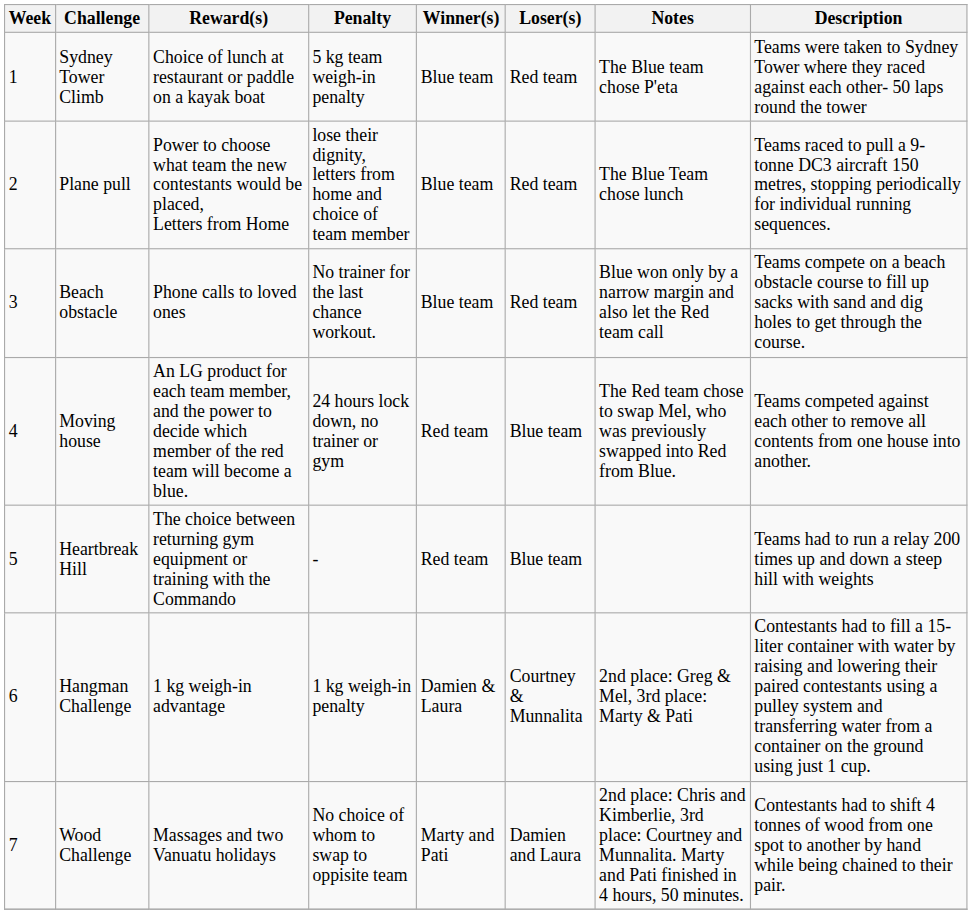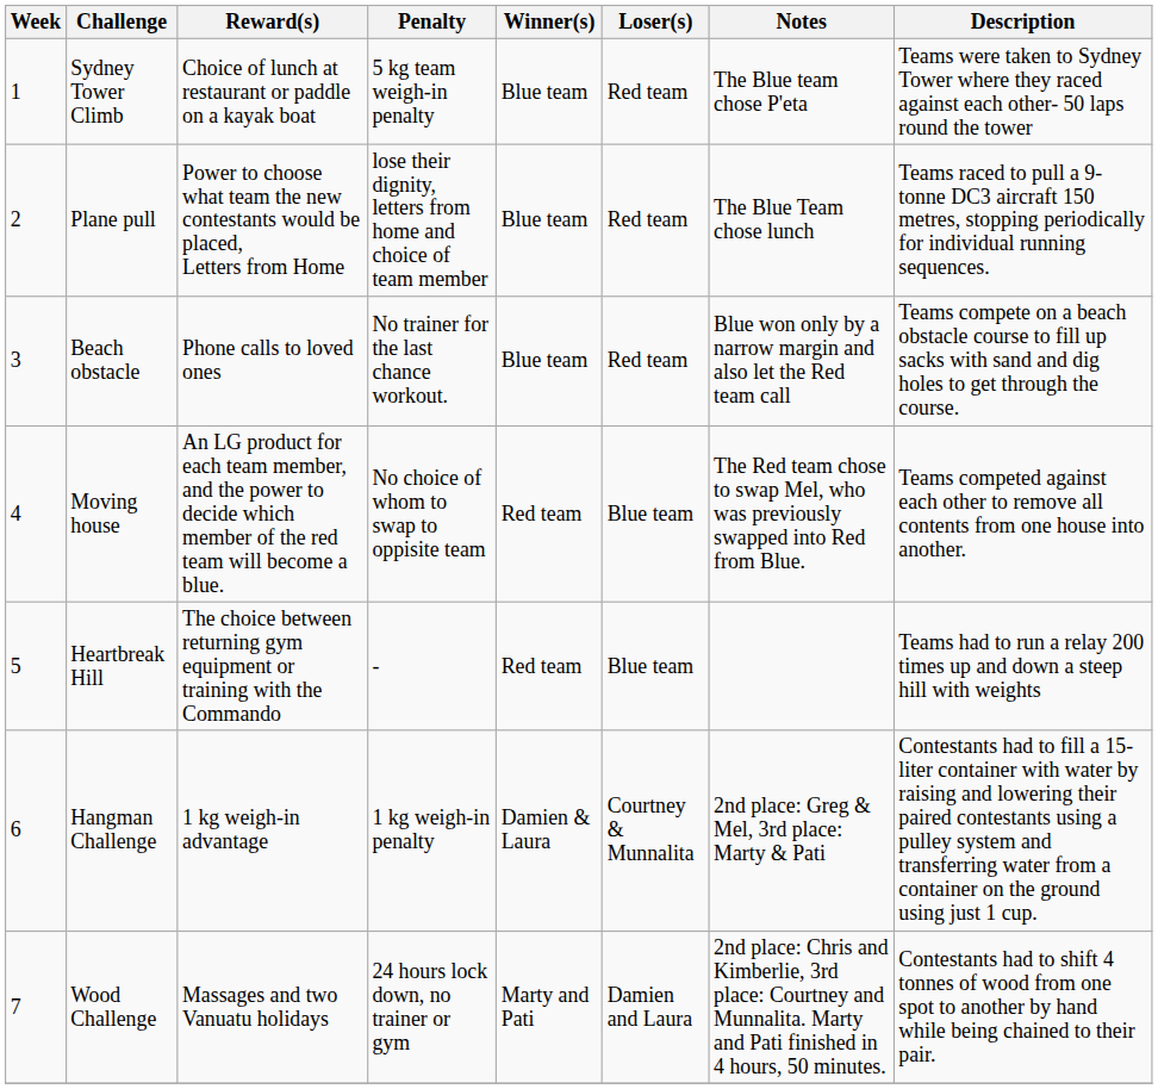 <table class="wikitable" style="text-align:left">
 <tr>
 <th>Week</th>
 <th>Challenge</th>
 <th>Reward(s)</th>
 <th>Penalty</th>
 <th>Winner(s)</th>
 <th>Loser(s)</th>
 <th>Notes</th>
 <th>Description</th>
 </tr>
 <tr>
 <td>1</td>
 <td>Sydney Tower Climb</td>
 <td>Choice of lunch at restaurant or paddle on a kayak boat</td>
 <td>5 kg team weigh-in penalty</td>
 <td>Blue team</td>
 <td>Red team</td>
 <td>The Blue team chose P'eta</td>
 <td>Teams were taken to Sydney Tower where they raced against each other- 50 laps round the tower</td>
 </tr>
 <tr>
 <td>2</td>
 <td>Plane pull</td>
 <td>Power to choose what team the new contestants would be placed,<br>Letters from Home</td>
 <td>lose their dignity, letters from home and choice of team member</td>
 <td>Blue team</td>
 <td>Red team</td>
 <td>The Blue Team chose lunch</td>
 <td>Teams raced to pull a 9-tonne DC3 aircraft 150 metres, stopping periodically for individual running sequences.</td>
 </tr>
 <tr>
 <td>3</td>
 <td>Beach obstacle</td>
 <td>Phone calls to loved ones</td>
 <td>No trainer for the last chance workout.</td>
 <td>Blue team</td>
 <td>Red team</td>
 <td>Blue won only by a narrow margin and also let the Red team call</td>
 <td>Teams compete on a beach obstacle course to fill up sacks with sand and dig holes to get through the course.</td>
 </tr>
 <tr>
 <td>4</td>
 <td>Moving house</td>
 <td>An LG product for each team member, and the power to decide which member of the red team will become a blue.</td>
-<td>24 hours lock down, no trainer or gym</td>
+<td>No choice of whom to swap to oppisite team</td>
 <td>Red team</td>
 <td>Blue team</td>
 <td>The Red team chose to swap Mel, who was previously swapped into Red from Blue.</td>
 <td>Teams competed against each other to remove all contents from one house into another.</td>
 </tr>
 <tr>
 <td>5</td>
 <td>Heartbreak Hill</td>
 <td>The choice between returning gym equipment or training with the Commando</td>
 <td>-</td>
 <td>Red team</td>
 <td>Blue team</td>
 <td></td>
 <td>Teams had to run a relay 200 times up and down a steep hill with weights</td>
 </tr>
 <tr>
 <td>6</td>
 <td>Hangman Challenge</td>
 <td>1 kg weigh-in advantage</td>
 <td>1 kg weigh-in penalty</td>
 <td>Damien & Laura</td>
 <td>Courtney & Munnalita</td>
 <td>2nd place: Greg & Mel, 3rd place: Marty & Pati</td>
 <td>Contestants had to fill a 15-liter container with water by raising and lowering their paired contestants using a pulley system and transferring water from a container on the ground using just 1 cup.</td>
 </tr>
 <tr>
 <td>7</td>
 <td>Wood Challenge</td>
 <td>Massages and two Vanuatu holidays</td>
-<td>No choice of whom to swap to oppisite team</td>
+<td>24 hours lock down, no trainer or gym</td>
 <td>Marty and Pati</td>
 <td>Damien and Laura</td>
 <td>2nd place: Chris and Kimberlie, 3rd place: Courtney and Munnalita. Marty and Pati finished in 4 hours, 50 minutes.</td>
 <td>Contestants had to shift 4 tonnes of wood from one spot to another by hand while being chained to their pair.</td>
 </tr>
 <tr>
 </tr>
 </table>
